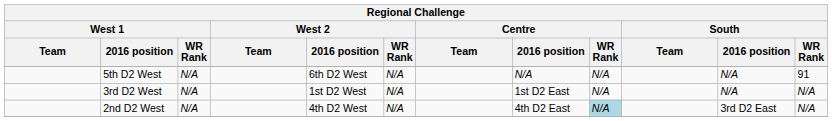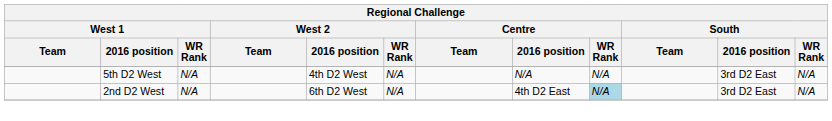 <table class="wikitable">
 <tr>
 <th colspan=12 width="100%">Regional Challenge</th>
 </tr>
 <tr>
 <th colspan=3 width="25%">West 1</th>
 <th colspan=3 width="25%">West 2</th>
 <th colspan=3 width="25%">Centre</th>
 <th colspan=3 width="25%">South</th>
 </tr>
 <tr>
 <th width="10%">Team</th>
 <th width="8%">2016 position</th>
 <th width="1%">WR Rank</th>
 <th width="10%">Team</th>
 <th width="8%">2016 position</th>
 <th width="1%">WR Rank</th>
 <th width="10%">Team</th>
 <th width="8%">2016 position</th>
 <th width="1%">WR Rank</th>
 <th width="10%">Team</th>
 <th width="8%">2016 position</th>
 <th width="1%">WR Rank</th>
 </tr>
 <tr>
 </tr>
 <tr>
 <td></td>
 <td>5th D2 West</td>
 <td><em>N/A</em></td>
 <td></td>
-<td>6th D2 West</td>
+<td>4th D2 West</td>
 <td><em>N/A</em></td>
 <td></td>
 <td><em>N/A</em></td>
 <td><em>N/A</em></td>
 <td></td>
-<td><em>N/A</em></td>
-<td>91</td>
-</tr>
-<tr>
-<td></td>
-<td>3rd D2 West</td>
-<td><em>N/A</em></td>
-<td></td>
-<td>1st D2 West</td>
-<td><em>N/A</em></td>
-<td></td>
-<td>1st D2 East</td>
-<td><em>N/A</em></td>
-<td></td>
-<td><em>N/A</em></td>
+<td>3rd D2 East</td>
 <td><em>N/A</em></td>
 </tr>
 <tr>
 <td></td>
 <td>2nd D2 West</td>
 <td><em>N/A</em></td>
 <td></td>
-<td>4th D2 West</td>
+<td>6th D2 West</td>
 <td><em>N/A</em></td>
 <td><s></s></td>
 <td>4th D2 East</td>
 <td style="background: lightblue;"><em>N/A</em></td>
 <td></td>
 <td>3rd D2 East</td>
 <td><em>N/A</em></td>
 </tr>
 <tr>
 </tr>
 </table>
